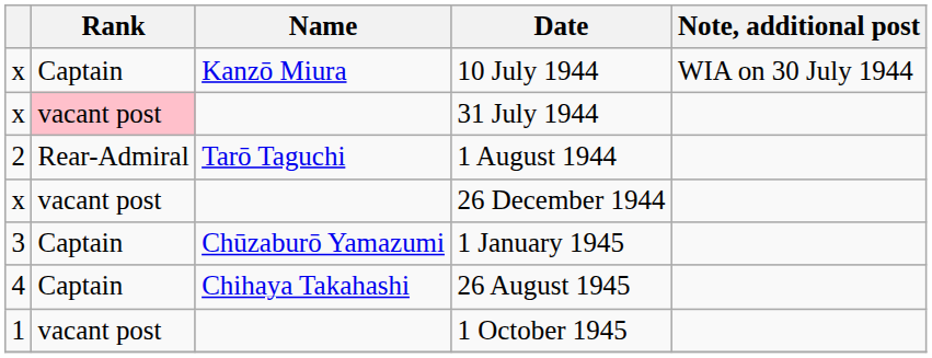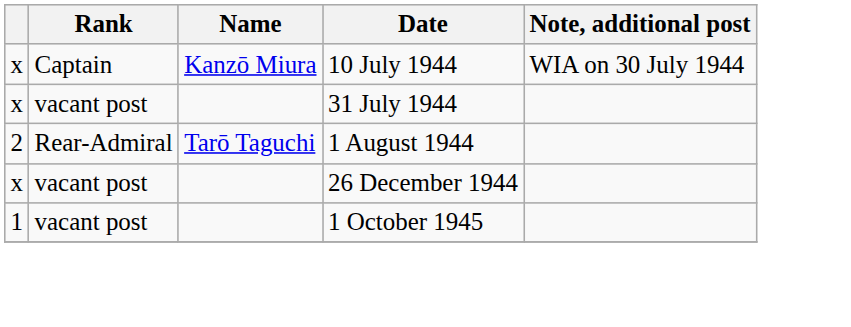 <table class=wikitable>
 <tr>
 <th></th>
 <th>Rank</th>
 <th>Name</th>
 <th>Date</th>
 <th>Note, additional post</th>
 </tr>
 <tr>
 <td>x</td>
 <td>Captain</td>
 <td><a href='#'>Kanzō Miura</a></td>
 <td>10 July 1944</td>
 <td>WIA on 30 July 1944</td>
 </tr>
 <tr>
 <td>x</td>
-<td style="background: pink;">vacant post</td>
+<td>vacant post</td>
 <td></td>
 <td>31 July 1944</td>
 <td></td>
 </tr>
 <tr>
 <td>2</td>
 <td>Rear-Admiral</td>
 <td><a href='#'>Tarō Taguchi</a></td>
 <td>1 August 1944</td>
 <td></td>
 </tr>
 <tr>
 <td>x</td>
 <td>vacant post</td>
 <td></td>
 <td>26 December 1944</td>
 <td></td>
 </tr>
 <tr>
-<td>3</td>
-<td>Captain</td>
-<td><a href='#'>Chūzaburō Yamazumi</a></td>
-<td>1 January 1945</td>
-<td></td>
-</tr>
-<tr>
-<td>4</td>
-<td>Captain</td>
-<td><a href='#'>Chihaya Takahashi</a></td>
-<td>26 August 1945</td>
-<td></td>
-</tr>
-<tr>
 <td>1</td>
 <td>vacant post</td>
 <td></td>
 <td>1 October 1945</td>
 <td></td>
 </tr>
 <tr>
 </tr>
 </table>
